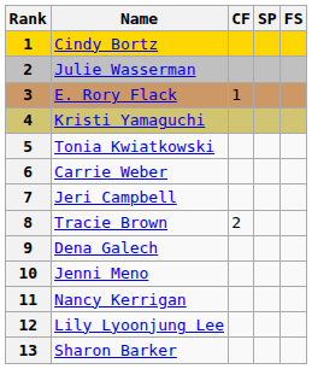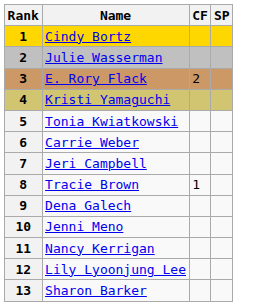 <table class="wikitable">
 <tr>
 <th>Rank</th>
 <th>Name</th>
 <th>CF</th>
 <th>SP</th>
-<th>FS</th>
 </tr>
 <tr bgcolor="gold">
 <td align="center"><strong>1</strong></td>
 <td><a href='#'>Cindy Bortz</a></td>
-<td></td>
 <td></td>
 <td></td>
 </tr>
 <tr bgcolor="silver">
 <td align="center"><strong>2</strong></td>
 <td><a href='#'>Julie Wasserman</a></td>
 <td></td>
 <td></td>
-<td></td>
 </tr>
 <tr bgcolor="cc9966">
 <td align="center"><strong>3</strong></td>
 <td><a href='#'>E. Rory Flack</a></td>
-<td>1</td>
-<td></td>
+<td>2</td>
 <td></td>
 </tr>
 <tr bgcolor="#d1c571">
 <td align="center"><strong>4</strong></td>
 <td><a href='#'>Kristi Yamaguchi</a></td>
-<td></td>
 <td></td>
 <td></td>
 </tr>
 <tr>
 <th>5</th>
 <td><a href='#'>Tonia Kwiatkowski</a></td>
 <td></td>
 <td></td>
-<td></td>
 </tr>
 <tr>
 <th>6</th>
 <td><a href='#'>Carrie Weber</a></td>
-<td></td>
 <td></td>
 <td></td>
 </tr>
 <tr>
 <th>7</th>
 <td><a href='#'>Jeri Campbell</a></td>
 <td></td>
 <td></td>
-<td></td>
 </tr>
 <tr>
 <th>8</th>
 <td><a href='#'>Tracie Brown</a></td>
-<td>2</td>
-<td></td>
+<td>1</td>
 <td></td>
 </tr>
 <tr>
 <th>9</th>
 <td><a href='#'>Dena Galech</a></td>
-<td></td>
 <td></td>
 <td></td>
 </tr>
 <tr>
 <th>10</th>
 <td><a href='#'>Jenni Meno</a></td>
 <td></td>
 <td></td>
-<td></td>
 </tr>
 <tr>
 <th>11</th>
 <td><a href='#'>Nancy Kerrigan</a></td>
-<td></td>
 <td></td>
 <td></td>
 </tr>
 <tr>
 <th>12</th>
 <td><a href='#'>Lily Lyoonjung Lee</a></td>
 <td></td>
 <td></td>
-<td></td>
 </tr>
 <tr>
 <th>13</th>
 <td><a href='#'>Sharon Barker</a></td>
 <td></td>
 <td></td>
-<td></td>
 </tr>
 </table>
